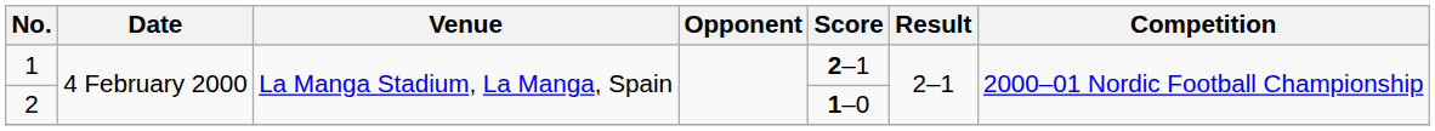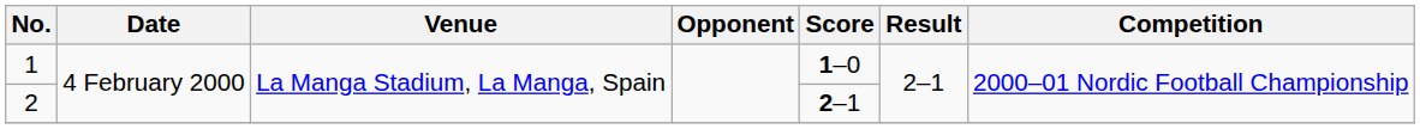 <table class="wikitable sortable">
 <tr>
 <th scope=col>No.</th>
 <th scope=col>Date</th>
 <th scope=col>Venue</th>
 <th scope=col>Opponent</th>
 <th scope=col>Score</th>
 <th scope=col>Result</th>
 <th scope=col>Competition</th>
 </tr>
 <tr>
 <td align=center>1</td>
 <td rowspan="2">4 February 2000</td>
 <td rowspan="2"><a href='#'>La Manga Stadium</a>, <a href='#'>La Manga</a>, Spain</td>
 <td rowspan="2"></td>
-<td align="center"><strong>2</strong>–1</td>
+<td align=center><strong>1</strong>–0</td>
 <td align=center rowspan="2">2–1</td>
 <td rowspan="2"><a href='#'>2000–01 Nordic Football Championship</a></td>
 </tr>
 <tr>
 <td align="center">2</td>
-<td align=center><strong>1</strong>–0</td>
+<td align="center"><strong>2</strong>–1</td>
 </tr>
 <tr>
 </tr>
 </table>
